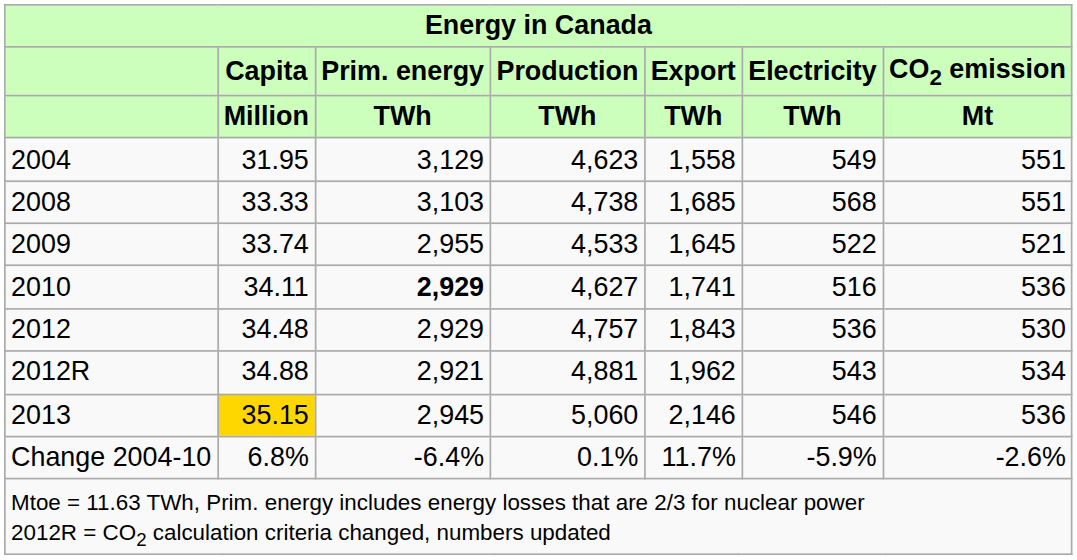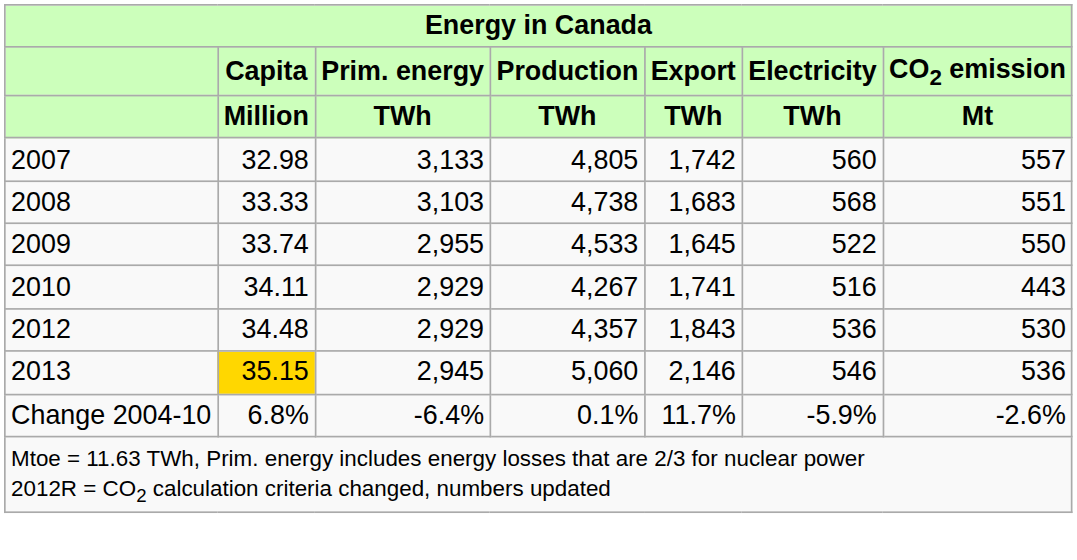 <table class="wikitable">
 <tr>
 <th colspan="7"  style="text-align:center; background:#cfb;">Energy in Canada</th>
 </tr>
 <tr>
 <th style="background:#cfb;"></th>
 <th style="background:#cfb;">Capita</th>
 <th style="background:#cfb;">Prim. energy</th>
 <th style="background:#cfb;">Production</th>
 <th style="background:#cfb;">Export</th>
 <th style="background:#cfb;">Electricity</th>
 <th style="background:#cfb;">CO<sub>2</sub> emission</th>
 </tr>
 <tr>
 <th style="background:#cfb;"></th>
 <th style="background:#cfb;">Million</th>
 <th style="background:#cfb;">TWh</th>
 <th style="background:#cfb;">TWh</th>
 <th style="background:#cfb;">TWh</th>
 <th style="background:#cfb;">TWh</th>
 <th style="background:#cfb;">Mt</th>
 </tr>
 <tr>
-<td style="text-align:left;">2004</td>
-<td style="text-align:right;">31.95</td>
-<td style="text-align:right;">3,129</td>
-<td style="text-align:right;">4,623</td>
-<td style="text-align:right;">1,558</td>
-<td style="text-align:right;">549</td>
-<td style="text-align:right;">551</td>
+<td style="text-align:left;">2007</td>
+<td style="text-align:right;">32.98</td>
+<td style="text-align:right;">3,133</td>
+<td style="text-align:right;">4,805</td>
+<td style="text-align:right;">1,742</td>
+<td style="text-align:right;">560</td>
+<td style="text-align:right;">557</td>
 </tr>
 <tr>
 <td style="text-align:left;">2008</td>
 <td style="text-align:right;">33.33</td>
 <td style="text-align:right;">3,103</td>
 <td style="text-align:right;">4,738</td>
-<td style="text-align:right;">1,685</td>
+<td style="text-align:right;">1,683</td>
 <td style="text-align:right;">568</td>
 <td style="text-align:right;">551</td>
 </tr>
 <tr>
 <td style="text-align:left;">2009</td>
 <td style="text-align:right;">33.74</td>
 <td style="text-align:right;">2,955</td>
 <td style="text-align:right;">4,533</td>
 <td style="text-align:right;">1,645</td>
 <td style="text-align:right;">522</td>
-<td style="text-align:right;">521</td>
+<td style="text-align:right;">550</td>
 </tr>
 <tr>
 <td style="text-align:left;">2010</td>
 <td style="text-align:right;">34.11</td>
-<td style="text-align:right;"><strong>2,929</strong></td>
-<td style="text-align:right;">4,627</td>
+<td style="text-align:right;">2,929</td>
+<td style="text-align:right;">4,267</td>
 <td style="text-align:right;">1,741</td>
 <td style="text-align:right;">516</td>
-<td style="text-align:right;">536</td>
+<td style="text-align:right;">443</td>
 </tr>
 <tr>
 <td style="text-align:left;">2012</td>
 <td style="text-align:right;">34.48</td>
 <td style="text-align:right;">2,929</td>
-<td style="text-align:right;">4,757</td>
+<td style="text-align:right;">4,357</td>
 <td style="text-align:right;">1,843</td>
 <td style="text-align:right;">536</td>
 <td style="text-align:right;">530</td>
-</tr>
-<tr>
-<td style="text-align:left;">2012R</td>
-<td style="text-align:right;">34.88</td>
-<td style="text-align:right;">2,921</td>
-<td style="text-align:right;">4,881</td>
-<td style="text-align:right;">1,962</td>
-<td style="text-align:right;">543</td>
-<td style="text-align:right;">534</td>
 </tr>
 <tr>
 <td style="text-align:left;">2013</td>
 <td style="background: gold; text-align:right;">35.15</td>
 <td style="text-align:right;">2,945</td>
 <td style="text-align:right;">5,060</td>
 <td style="text-align:right;">2,146</td>
 <td style="text-align:right;">546</td>
 <td style="text-align:right;">536</td>
 </tr>
 <tr>
 <td style="text-align:left;">Change 2004-10</td>
 <td style="text-align:right;">6.8%</td>
 <td style="text-align:right;">-6.4%</td>
 <td style="text-align:right;">0.1%</td>
 <td style="text-align:right;">11.7%</td>
 <td style="text-align:right;">-5.9%</td>
 <td style="text-align:right;">-2.6%</td>
 </tr>
 <tr>
 <td style="text-align:left;" colspan="7"><small> Mtoe = 11.63 TWh, Prim. energy includes energy losses that are 2/3 for nuclear power</small><br><small>2012R = CO<sub>2</sub> calculation criteria changed, numbers updated </small></td>
 </tr>
 </table>
